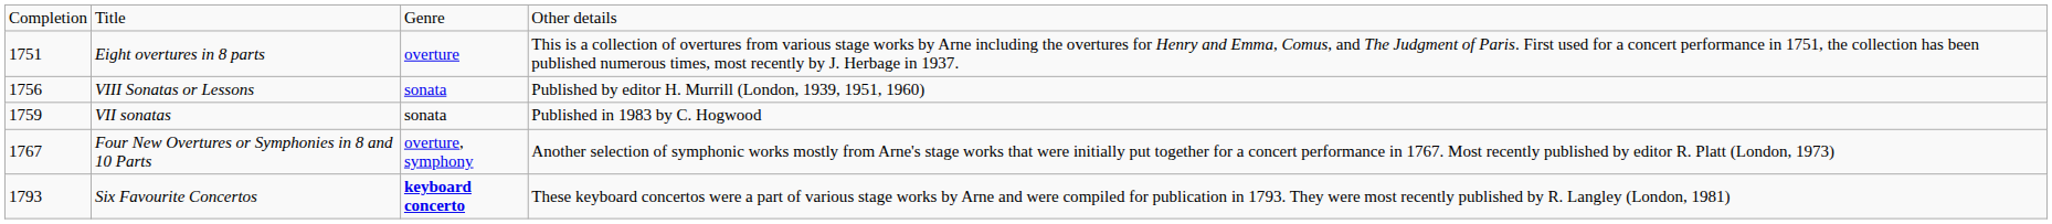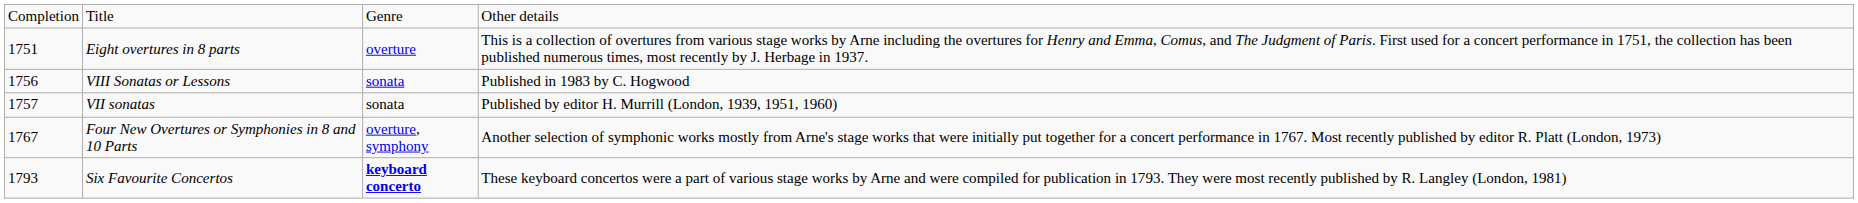 <table class="wikitable">
 <tr>
 <td>Completion</td>
 <td>Title</td>
 <td>Genre</td>
 <td>Other details</td>
 </tr>
 <tr>
 <td>1751</td>
 <td><em>Eight overtures in 8 parts</em></td>
 <td><a href='#'>overture</a></td>
 <td>This is a collection of overtures from various stage works by Arne including the overtures for <em>Henry and Emma</em>, <em>Comus</em>, and <em>The Judgment of Paris</em>. First used for a concert performance in 1751, the collection has been published numerous times, most recently by J. Herbage in 1937.</td>
 </tr>
 <tr>
 <td>1756</td>
 <td><em>VIII Sonatas or Lessons</em></td>
 <td><a href='#'>sonata</a></td>
-<td>Published by editor H. Murrill (London, 1939, 1951, 1960)</td>
+<td>Published in 1983 by C. Hogwood</td>
 </tr>
 <tr>
-<td>1759</td>
+<td>1757</td>
 <td><em>VII sonatas</em></td>
 <td>sonata</td>
-<td>Published in 1983 by C. Hogwood</td>
+<td>Published by editor H. Murrill (London, 1939, 1951, 1960)</td>
 </tr>
 <tr>
 <td>1767</td>
 <td><em>Four New Overtures or Symphonies in 8 and 10 Parts</em></td>
 <td><a href='#'>overture</a>, <a href='#'>symphony</a></td>
 <td>Another selection of symphonic works mostly from Arne's stage works that were initially put together for a concert performance in 1767. Most recently published by editor R. Platt (London, 1973)</td>
 </tr>
 <tr>
 <td>1793</td>
 <td><em>Six Favourite Concertos</em></td>
 <td><strong><a href='#'>keyboard concerto</a></strong></td>
 <td>These keyboard concertos were a part of various stage works by Arne and were compiled for publication in 1793. They were most recently published by R. Langley (London, 1981)</td>
 </tr>
 </table>
